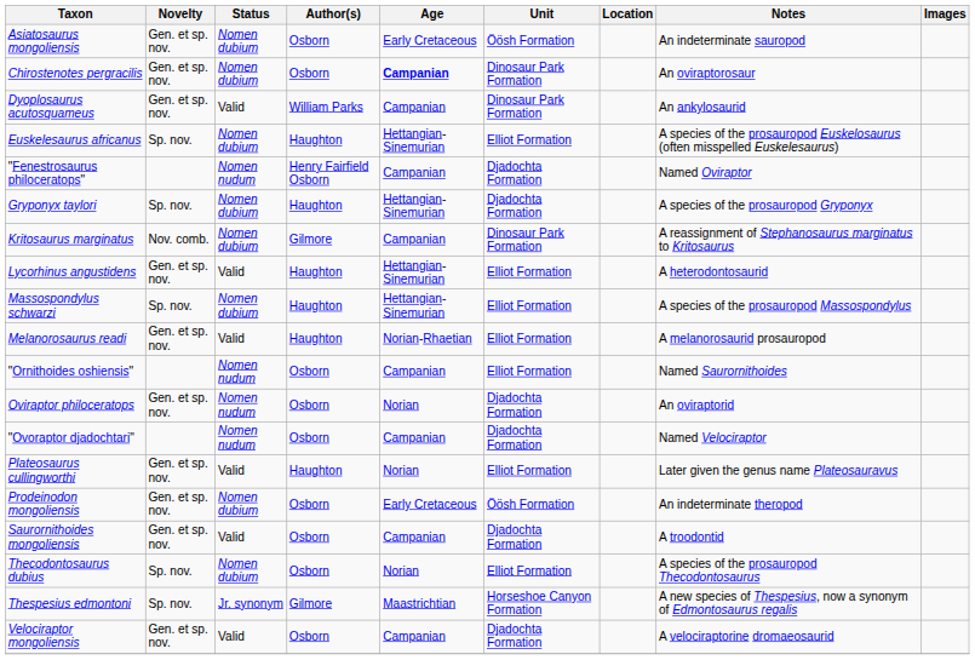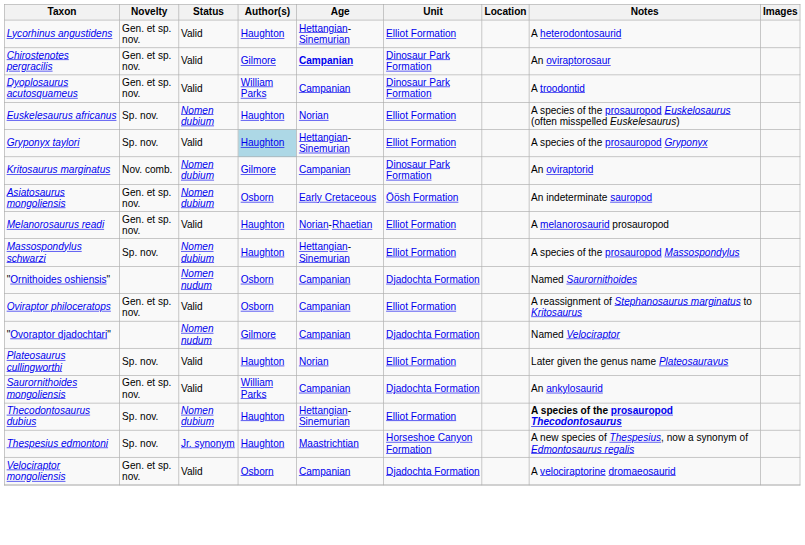 <table class="wikitable sortable" align="center" width="100%">
 <tr>
 <th>Taxon</th>
 <th>Novelty</th>
 <th>Status</th>
 <th>Author(s)</th>
 <th>Age</th>
 <th>Unit</th>
 <th>Location</th>
 <th>Notes</th>
 <th>Images</th>
 </tr>
 <tr>
-<td><em><a href='#'>Asiatosaurus mongoliensis</a></em></td>
+<td><em><a href='#'>Lycorhinus angustidens</a></em></td>
 <td>Gen. et sp. nov.</td>
-<td><em><a href='#'>Nomen dubium</a></em></td>
-<td><a href='#'>Osborn</a></td>
-<td><a href='#'>Early Cretaceous</a></td>
-<td><a href='#'>Öösh Formation</a></td>
+<td>Valid</td>
+<td><a href='#'>Haughton</a></td>
+<td><a href='#'>Hettangian</a>-<a href='#'>Sinemurian</a></td>
+<td><a href='#'>Elliot Formation</a></td>
 <td></td>
-<td>An indeterminate <a href='#'>sauropod</a></td>
+<td>A <a href='#'>heterodontosaurid</a></td>
 <td></td>
 </tr>
 <tr>
 <td><em><a href='#'>Chirostenotes pergracilis</a></em></td>
 <td>Gen. et sp. nov.</td>
-<td><em><a href='#'>Nomen dubium</a></em></td>
-<td><a href='#'>Osborn</a></td>
+<td>Valid</td>
+<td><a href='#'>Gilmore</a></td>
 <td><strong><a href='#'>Campanian</a></strong></td>
 <td><a href='#'>Dinosaur Park Formation</a></td>
 <td></td>
 <td>An <a href='#'>oviraptorosaur</a></td>
 <td></td>
 </tr>
 <tr>
 <td><em><a href='#'>Dyoplosaurus acutosquameus</a></em></td>
 <td>Gen. et sp. nov.</td>
 <td>Valid</td>
 <td><a href='#'>William Parks</a></td>
 <td><a href='#'>Campanian</a></td>
 <td><a href='#'>Dinosaur Park Formation</a></td>
 <td></td>
-<td>An <a href='#'>ankylosaurid</a></td>
+<td>A <a href='#'>troodontid</a></td>
 <td></td>
 </tr>
 <tr>
 <td><em><a href='#'>Euskelesaurus africanus</a></em></td>
 <td>Sp. nov.</td>
 <td><em><a href='#'>Nomen dubium</a></em></td>
 <td><a href='#'>Haughton</a></td>
-<td><a href='#'>Hettangian</a>-<a href='#'>Sinemurian</a></td>
+<td><a href='#'>Norian</a></td>
 <td><a href='#'>Elliot Formation</a></td>
 <td></td>
 <td>A species of the <a href='#'>prosauropod</a> <em><a href='#'>Euskelosaurus</a></em> (often misspelled <em>Euskelesaurus</em>)</td>
 <td></td>
 </tr>
 <tr>
-<td>"<a href='#'>Fenestrosaurus philoceratops</a>"</td>
-<td></td>
-<td><em><a href='#'>Nomen nudum</a></em></td>
-<td><a href='#'>Henry Fairfield Osborn</a></td>
-<td><a href='#'>Campanian</a></td>
-<td><a href='#'>Djadochta Formation</a></td>
-<td></td>
-<td>Named <em><a href='#'>Oviraptor</a></em></td>
-<td></td>
-</tr>
-<tr>
 <td><em><a href='#'>Gryponyx taylori</a></em></td>
 <td>Sp. nov.</td>
-<td><em><a href='#'>Nomen dubium</a></em></td>
-<td><a href='#'>Haughton</a></td>
+<td>Valid</td>
+<td style="background: lightblue;"><a href='#'>Haughton</a></td>
 <td><a href='#'>Hettangian</a>-<a href='#'>Sinemurian</a></td>
-<td><a href='#'>Djadochta Formation</a></td>
+<td><a href='#'>Elliot Formation</a></td>
 <td></td>
 <td>A species of the <a href='#'>prosauropod</a> <em><a href='#'>Gryponyx</a></em></td>
 <td></td>
 </tr>
 <tr>
 <td><em><a href='#'>Kritosaurus marginatus</a></em></td>
 <td>Nov. comb.</td>
 <td><em><a href='#'>Nomen dubium</a></em></td>
 <td><a href='#'>Gilmore</a></td>
 <td><a href='#'>Campanian</a></td>
 <td><a href='#'>Dinosaur Park Formation</a></td>
 <td></td>
-<td>A reassignment of <em><a href='#'>Stephanosaurus marginatus</a></em> to <em><a href='#'>Kritosaurus</a></em></td>
+<td>An <a href='#'>oviraptorid</a></td>
 <td></td>
 </tr>
 <tr>
-<td><em><a href='#'>Lycorhinus angustidens</a></em></td>
+<td><em><a href='#'>Asiatosaurus mongoliensis</a></em></td>
+<td>Gen. et sp. nov.</td>
+<td><em><a href='#'>Nomen dubium</a></em></td>
+<td><a href='#'>Osborn</a></td>
+<td><a href='#'>Early Cretaceous</a></td>
+<td><a href='#'>Öösh Formation</a></td>
+<td></td>
+<td>An indeterminate <a href='#'>sauropod</a></td>
+<td></td>
+</tr>
+<tr>
+<td><em><a href='#'>Melanorosaurus readi</a></em></td>
 <td>Gen. et sp. nov.</td>
 <td>Valid</td>
 <td><a href='#'>Haughton</a></td>
-<td><a href='#'>Hettangian</a>-<a href='#'>Sinemurian</a></td>
+<td><a href='#'>Norian</a>-<a href='#'>Rhaetian</a></td>
 <td><a href='#'>Elliot Formation</a></td>
 <td></td>
-<td>A <a href='#'>heterodontosaurid</a></td>
+<td>A <a href='#'>melanorosaurid</a> prosauropod</td>
 <td></td>
 </tr>
 <tr>
 <td><em><a href='#'>Massospondylus schwarzi</a></em></td>
 <td>Sp. nov.</td>
 <td><em><a href='#'>Nomen dubium</a></em></td>
 <td><a href='#'>Haughton</a></td>
 <td><a href='#'>Hettangian</a>-<a href='#'>Sinemurian</a></td>
 <td><a href='#'>Elliot Formation</a></td>
 <td></td>
 <td>A species of the <a href='#'>prosauropod</a> <em><a href='#'>Massospondylus</a></em></td>
 <td></td>
 </tr>
 <tr>
-<td><em><a href='#'>Melanorosaurus readi</a></em></td>
-<td>Gen. et sp. nov.</td>
-<td>Valid</td>
-<td><a href='#'>Haughton</a></td>
-<td><a href='#'>Norian</a>-<a href='#'>Rhaetian</a></td>
-<td><a href='#'>Elliot Formation</a></td>
-<td></td>
-<td>A <a href='#'>melanorosaurid</a> prosauropod</td>
-<td></td>
-</tr>
-<tr>
 <td>"<a href='#'>Ornithoides oshiensis</a>"</td>
 <td></td>
 <td><em><a href='#'>Nomen nudum</a></em></td>
 <td><a href='#'>Osborn</a></td>
 <td><a href='#'>Campanian</a></td>
-<td><a href='#'>Elliot Formation</a></td>
+<td><a href='#'>Djadochta Formation</a></td>
 <td></td>
 <td>Named <em><a href='#'>Saurornithoides</a></em></td>
 <td></td>
 </tr>
 <tr>
 <td><em><a href='#'>Oviraptor philoceratops</a></em></td>
 <td>Gen. et sp. nov.</td>
-<td><em><a href='#'>Nomen nudum</a></em></td>
+<td>Valid</td>
 <td><a href='#'>Osborn</a></td>
-<td><a href='#'>Norian</a></td>
-<td><a href='#'>Djadochta Formation</a></td>
+<td><a href='#'>Campanian</a></td>
+<td><a href='#'>Elliot Formation</a></td>
 <td></td>
-<td>An <a href='#'>oviraptorid</a></td>
+<td>A reassignment of <em><a href='#'>Stephanosaurus marginatus</a></em> to <em><a href='#'>Kritosaurus</a></em></td>
 <td></td>
 </tr>
 <tr>
 <td>"<a href='#'>Ovoraptor djadochtari</a>"</td>
 <td></td>
 <td><em><a href='#'>Nomen nudum</a></em></td>
-<td><a href='#'>Osborn</a></td>
+<td><a href='#'>Gilmore</a></td>
 <td><a href='#'>Campanian</a></td>
 <td><a href='#'>Djadochta Formation</a></td>
 <td></td>
 <td>Named <em><a href='#'>Velociraptor</a></em></td>
 <td></td>
 </tr>
 <tr>
 <td><em><a href='#'>Plateosaurus cullingworthi</a></em></td>
-<td>Gen. et sp. nov.</td>
+<td>Sp. nov.</td>
 <td>Valid</td>
 <td><a href='#'>Haughton</a></td>
 <td><a href='#'>Norian</a></td>
 <td><a href='#'>Elliot Formation</a></td>
 <td></td>
 <td>Later given the genus name <em><a href='#'>Plateosauravus</a></em></td>
 <td></td>
 </tr>
 <tr>
-<td><em><a href='#'>Prodeinodon mongoliensis</a></em></td>
-<td>Gen. et sp. nov.</td>
-<td><em><a href='#'>Nomen dubium</a></em></td>
-<td><a href='#'>Osborn</a></td>
-<td><a href='#'>Early Cretaceous</a></td>
-<td><a href='#'>Öösh Formation</a></td>
-<td></td>
-<td>An indeterminate <a href='#'>theropod</a></td>
-<td></td>
-</tr>
-<tr>
 <td><em><a href='#'>Saurornithoides mongoliensis</a></em></td>
 <td>Gen. et sp. nov.</td>
 <td>Valid</td>
-<td><a href='#'>Osborn</a></td>
+<td><a href='#'>William Parks</a></td>
 <td><a href='#'>Campanian</a></td>
 <td><a href='#'>Djadochta Formation</a></td>
 <td></td>
-<td>A <a href='#'>troodontid</a></td>
+<td>An <a href='#'>ankylosaurid</a></td>
 <td></td>
 </tr>
 <tr>
 <td><em><a href='#'>Thecodontosaurus dubius</a></em></td>
 <td>Sp. nov.</td>
 <td><em><a href='#'>Nomen dubium</a></em></td>
-<td><a href='#'>Osborn</a></td>
-<td><a href='#'>Norian</a></td>
+<td><a href='#'>Haughton</a></td>
+<td><a href='#'>Hettangian</a>-<a href='#'>Sinemurian</a></td>
 <td><a href='#'>Elliot Formation</a></td>
 <td></td>
-<td>A species of the <a href='#'>prosauropod</a> <em><a href='#'>Thecodontosaurus</a></em></td>
+<td><strong>A species of the <a href='#'>prosauropod</a> <em><a href='#'>Thecodontosaurus</a></em></strong></td>
 <td></td>
 </tr>
 <tr>
 <td><em><a href='#'>Thespesius edmontoni</a></em></td>
 <td>Sp. nov.</td>
 <td><a href='#'>Jr. synonym</a></td>
-<td><a href='#'>Gilmore</a></td>
+<td><a href='#'>Haughton</a></td>
 <td><a href='#'>Maastrichtian</a></td>
 <td><a href='#'>Horseshoe Canyon Formation</a></td>
 <td></td>
 <td>A new species of <em><a href='#'>Thespesius</a></em>, now a synonym of <em><a href='#'>Edmontosaurus regalis</a></em></td>
 <td></td>
 </tr>
 <tr>
 <td><em><a href='#'>Velociraptor mongoliensis</a></em></td>
 <td>Gen. et sp. nov.</td>
 <td>Valid</td>
 <td><a href='#'>Osborn</a></td>
 <td><a href='#'>Campanian</a></td>
 <td><a href='#'>Djadochta Formation</a></td>
 <td></td>
 <td>A <a href='#'>velociraptorine</a> <a href='#'>dromaeosaurid</a></td>
 <td></td>
 </tr>
 <tr>
 </tr>
 </table>
